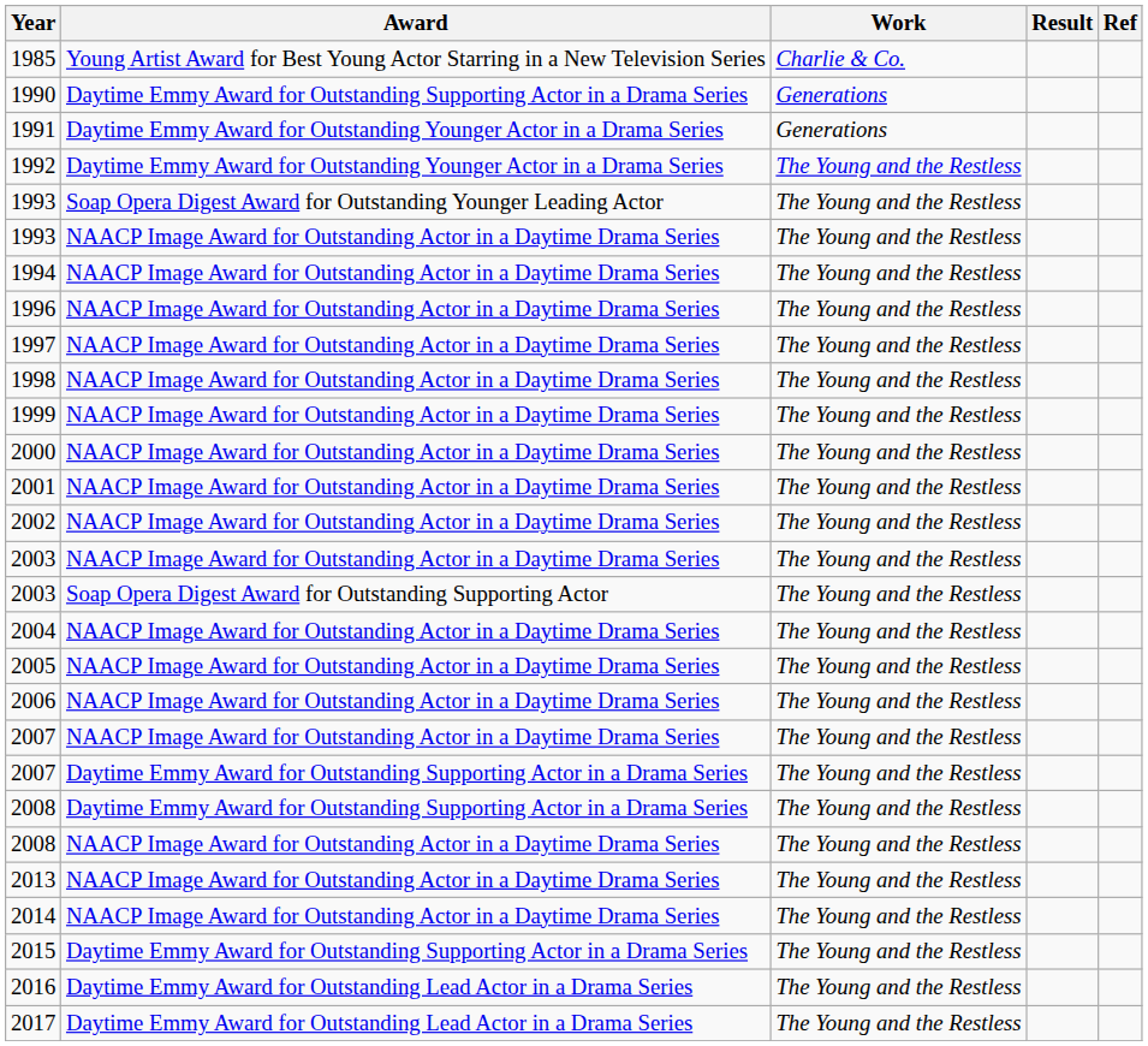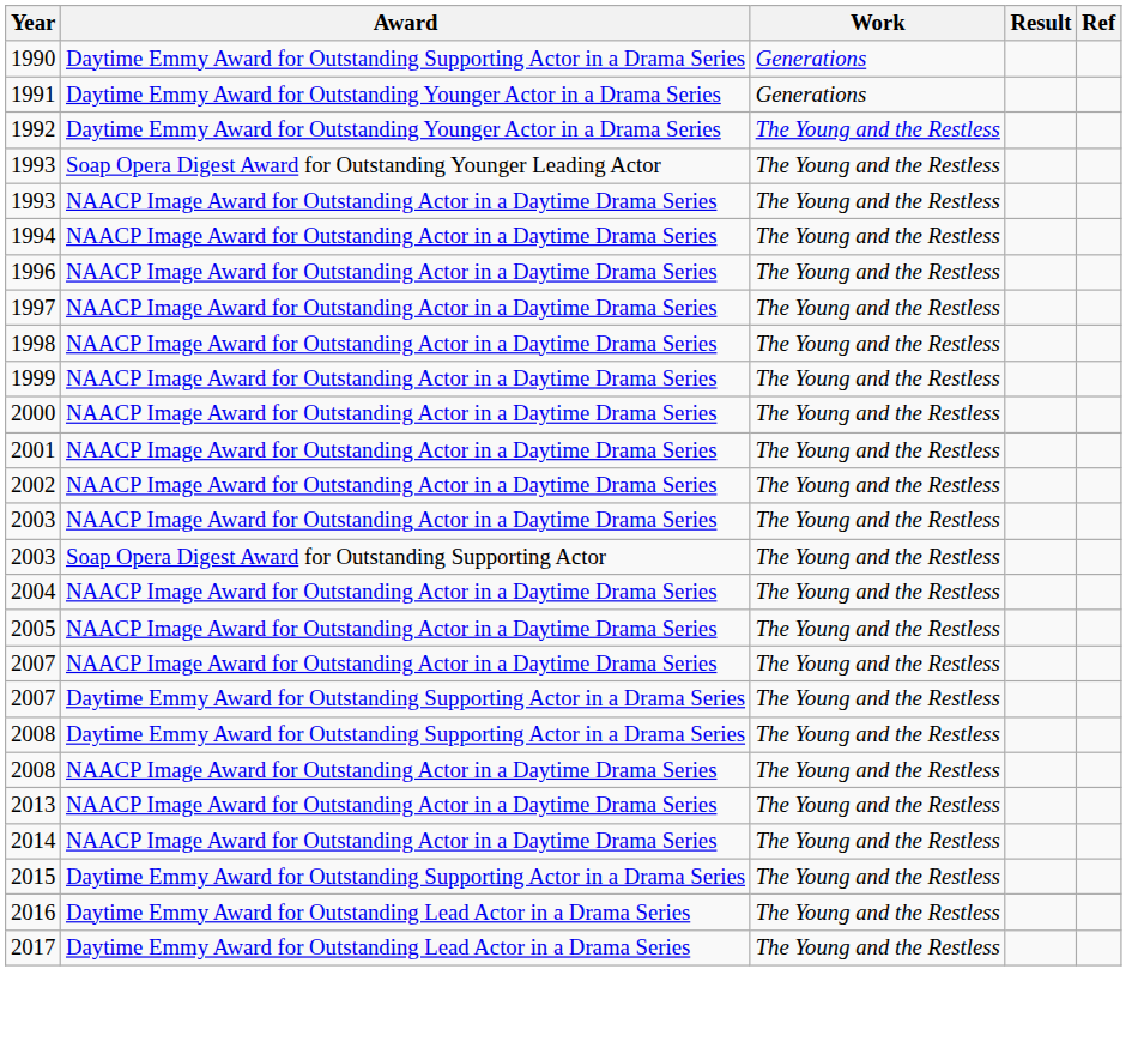 <table class="wikitable sortable">
 <tr>
 <th>Year</th>
 <th>Award</th>
 <th>Work</th>
 <th>Result</th>
 <th>Ref</th>
-</tr>
-<tr>
-<td>1985</td>
-<td><a href='#'>Young Artist Award</a> for Best Young Actor Starring in a New Television Series</td>
-<td><em><a href='#'>Charlie & Co.</a></em></td>
-<td></td>
-<td></td>
 </tr>
 <tr>
 <td>1990</td>
 <td><a href='#'>Daytime Emmy Award for Outstanding Supporting Actor in a Drama Series</a></td>
 <td><em><a href='#'>Generations</a></em></td>
 <td></td>
 <td></td>
 </tr>
 <tr>
 <td>1991</td>
 <td><a href='#'>Daytime Emmy Award for Outstanding Younger Actor in a Drama Series</a></td>
 <td><em>Generations</em></td>
 <td></td>
 <td></td>
 </tr>
 <tr>
 <td>1992</td>
 <td><a href='#'>Daytime Emmy Award for Outstanding Younger Actor in a Drama Series</a></td>
 <td><em><a href='#'>The Young and the Restless</a></em></td>
 <td></td>
 <td></td>
 </tr>
 <tr>
 <td>1993</td>
 <td><a href='#'>Soap Opera Digest Award</a> for Outstanding Younger Leading Actor</td>
 <td><em>The Young and the Restless</em></td>
 <td></td>
 <td></td>
 </tr>
 <tr>
 <td>1993</td>
 <td><a href='#'>NAACP Image Award for Outstanding Actor in a Daytime Drama Series</a></td>
 <td><em>The Young and the Restless</em></td>
 <td></td>
 <td></td>
 </tr>
 <tr>
 <td>1994</td>
 <td><a href='#'>NAACP Image Award for Outstanding Actor in a Daytime Drama Series</a></td>
 <td><em>The Young and the Restless</em></td>
 <td></td>
 <td></td>
 </tr>
 <tr>
 <td>1996</td>
 <td><a href='#'>NAACP Image Award for Outstanding Actor in a Daytime Drama Series</a></td>
 <td><em>The Young and the Restless</em></td>
 <td></td>
 <td></td>
 </tr>
 <tr>
 <td>1997</td>
 <td><a href='#'>NAACP Image Award for Outstanding Actor in a Daytime Drama Series</a></td>
 <td><em>The Young and the Restless</em></td>
 <td></td>
 <td></td>
 </tr>
 <tr>
 <td>1998</td>
 <td><a href='#'>NAACP Image Award for Outstanding Actor in a Daytime Drama Series</a></td>
 <td><em>The Young and the Restless</em></td>
 <td></td>
 <td></td>
 </tr>
 <tr>
 <td>1999</td>
 <td><a href='#'>NAACP Image Award for Outstanding Actor in a Daytime Drama Series</a></td>
 <td><em>The Young and the Restless</em></td>
 <td></td>
 <td></td>
 </tr>
 <tr>
 <td>2000</td>
 <td><a href='#'>NAACP Image Award for Outstanding Actor in a Daytime Drama Series</a></td>
 <td><em>The Young and the Restless</em></td>
 <td></td>
 <td></td>
 </tr>
 <tr>
 <td>2001</td>
 <td><a href='#'>NAACP Image Award for Outstanding Actor in a Daytime Drama Series</a></td>
 <td><em>The Young and the Restless</em></td>
 <td></td>
 <td></td>
 </tr>
 <tr>
 <td>2002</td>
 <td><a href='#'>NAACP Image Award for Outstanding Actor in a Daytime Drama Series</a></td>
 <td><em>The Young and the Restless</em></td>
 <td></td>
 <td></td>
 </tr>
 <tr>
 <td>2003</td>
 <td><a href='#'>NAACP Image Award for Outstanding Actor in a Daytime Drama Series</a></td>
 <td><em>The Young and the Restless</em></td>
 <td></td>
 <td></td>
 </tr>
 <tr>
 <td>2003</td>
 <td><a href='#'>Soap Opera Digest Award</a> for Outstanding Supporting Actor</td>
 <td><em>The Young and the Restless</em></td>
 <td></td>
 <td></td>
 </tr>
 <tr>
 <td>2004</td>
 <td><a href='#'>NAACP Image Award for Outstanding Actor in a Daytime Drama Series</a></td>
 <td><em>The Young and the Restless</em></td>
 <td></td>
 <td></td>
 </tr>
 <tr>
 <td>2005</td>
 <td><a href='#'>NAACP Image Award for Outstanding Actor in a Daytime Drama Series</a></td>
 <td><em>The Young and the Restless</em></td>
 <td></td>
 <td></td>
 </tr>
 <tr>
-<td>2006</td>
-<td><a href='#'>NAACP Image Award for Outstanding Actor in a Daytime Drama Series</a></td>
-<td><em>The Young and the Restless</em></td>
-<td></td>
-<td></td>
-</tr>
-<tr>
 <td>2007</td>
 <td><a href='#'>NAACP Image Award for Outstanding Actor in a Daytime Drama Series</a></td>
 <td><em>The Young and the Restless</em></td>
 <td></td>
 <td></td>
 </tr>
 <tr>
 <td>2007</td>
 <td><a href='#'>Daytime Emmy Award for Outstanding Supporting Actor in a Drama Series</a></td>
 <td><em>The Young and the Restless</em></td>
 <td></td>
 <td></td>
 </tr>
 <tr>
 <td>2008</td>
 <td><a href='#'>Daytime Emmy Award for Outstanding Supporting Actor in a Drama Series</a></td>
 <td><em>The Young and the Restless</em></td>
 <td></td>
 <td></td>
 </tr>
 <tr>
 <td>2008</td>
 <td><a href='#'>NAACP Image Award for Outstanding Actor in a Daytime Drama Series</a></td>
 <td><em>The Young and the Restless</em></td>
 <td></td>
 <td></td>
 </tr>
 <tr>
 <td>2013</td>
 <td><a href='#'>NAACP Image Award for Outstanding Actor in a Daytime Drama Series</a></td>
 <td><em>The Young and the Restless</em></td>
 <td></td>
 <td></td>
 </tr>
 <tr>
 <td>2014</td>
 <td><a href='#'>NAACP Image Award for Outstanding Actor in a Daytime Drama Series</a></td>
 <td><em>The Young and the Restless</em></td>
 <td></td>
 <td></td>
 </tr>
 <tr>
 <td>2015</td>
 <td><a href='#'>Daytime Emmy Award for Outstanding Supporting Actor in a Drama Series</a></td>
 <td><em>The Young and the Restless</em></td>
 <td></td>
 <td></td>
 </tr>
 <tr>
 <td>2016</td>
 <td><a href='#'>Daytime Emmy Award for Outstanding Lead Actor in a Drama Series</a></td>
 <td><em>The Young and the Restless</em></td>
 <td></td>
 <td></td>
 </tr>
 <tr>
 <td>2017</td>
 <td><a href='#'>Daytime Emmy Award for Outstanding Lead Actor in a Drama Series</a></td>
 <td><em>The Young and the Restless</em></td>
 <td></td>
 <td></td>
 </tr>
 </table>
